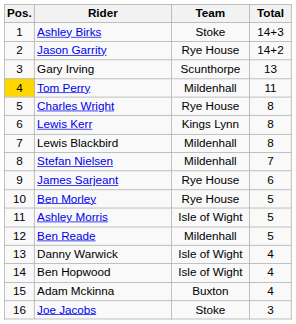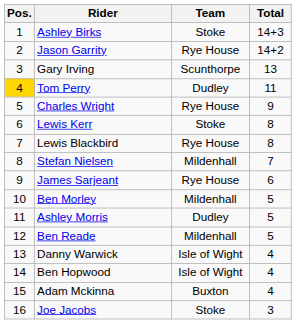 <table class=wikitable>
 <tr>
 <th width=25px>Pos.</th>
 <th width=180px>Rider</th>
 <th width=100px>Team</th>
 <th width=50px>Total</th>
 </tr>
 <tr align=center >
 <td>1</td>
 <td align=left><a href='#'>Ashley Birks</a></td>
 <td>Stoke</td>
 <td>14+3</td>
 </tr>
 <tr align=center>
 <td>2</td>
 <td align=left><a href='#'>Jason Garrity</a></td>
 <td>Rye House</td>
 <td>14+2</td>
 </tr>
 <tr align=center>
 <td>3</td>
 <td align=left>Gary Irving</td>
 <td>Scunthorpe</td>
 <td>13</td>
 </tr>
 <tr align=center>
 <td style="background: gold;">4</td>
 <td align=left><a href='#'>Tom Perry</a></td>
-<td>Mildenhall</td>
+<td>Dudley</td>
 <td>11</td>
 </tr>
 <tr align=center>
 <td>5</td>
 <td align=left><a href='#'>Charles Wright</a></td>
 <td>Rye House</td>
-<td>8</td>
+<td>9</td>
 </tr>
 <tr align=center>
 <td>6</td>
 <td align=left><a href='#'>Lewis Kerr</a></td>
-<td>Kings Lynn</td>
+<td>Stoke</td>
 <td>8</td>
 </tr>
 <tr align=center>
 <td>7</td>
 <td align=left>Lewis Blackbird</td>
-<td>Mildenhall</td>
+<td>Rye House</td>
 <td>8</td>
 </tr>
 <tr align=center>
 <td>8</td>
 <td align=left><a href='#'>Stefan Nielsen</a></td>
 <td>Mildenhall</td>
 <td>7</td>
 </tr>
 <tr align=center>
 <td>9</td>
 <td align=left><a href='#'>James Sarjeant</a></td>
 <td>Rye House</td>
 <td>6</td>
 </tr>
 <tr align=center>
 <td>10</td>
 <td align=left><a href='#'>Ben Morley</a></td>
-<td>Rye House</td>
+<td>Mildenhall</td>
 <td>5</td>
 </tr>
 <tr align=center>
 <td>11</td>
 <td align=left><a href='#'>Ashley Morris</a></td>
-<td>Isle of Wight</td>
+<td>Dudley</td>
 <td>5</td>
 </tr>
 <tr align=center>
 <td>12</td>
 <td align=left><a href='#'>Ben Reade</a></td>
 <td>Mildenhall</td>
 <td>5</td>
 </tr>
 <tr align=center>
 <td>13</td>
 <td align=left>Danny Warwick</td>
 <td>Isle of Wight</td>
 <td>4</td>
 </tr>
 <tr align=center>
 <td>14</td>
 <td align=left>Ben Hopwood</td>
 <td>Isle of Wight</td>
 <td>4</td>
 </tr>
 <tr align=center>
 <td>15</td>
 <td align=left>Adam Mckinna</td>
 <td>Buxton</td>
 <td>4</td>
 </tr>
 <tr align=center>
 <td>16</td>
 <td align=left><a href='#'>Joe Jacobs</a></td>
 <td>Stoke</td>
 <td>3</td>
 </tr>
 </table>
